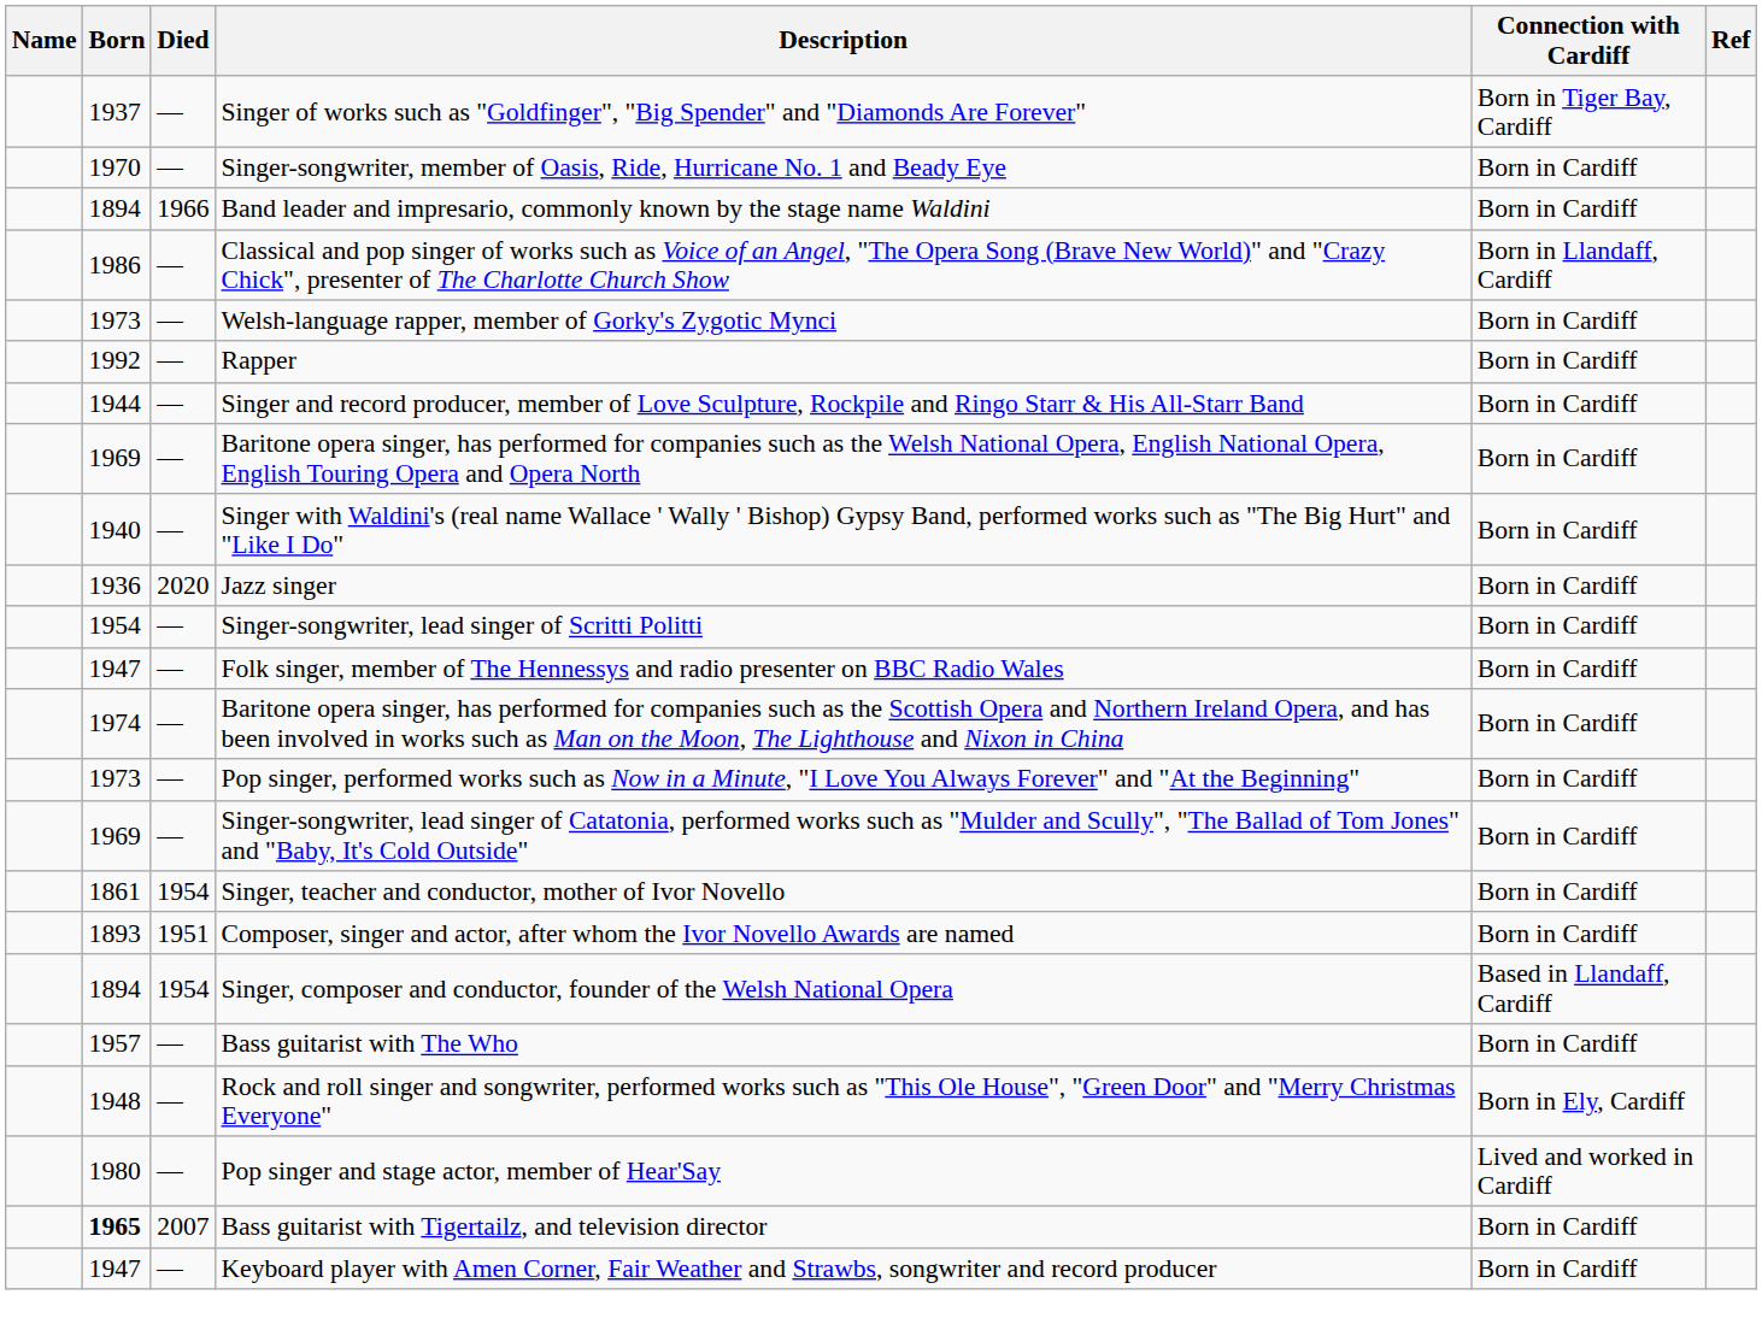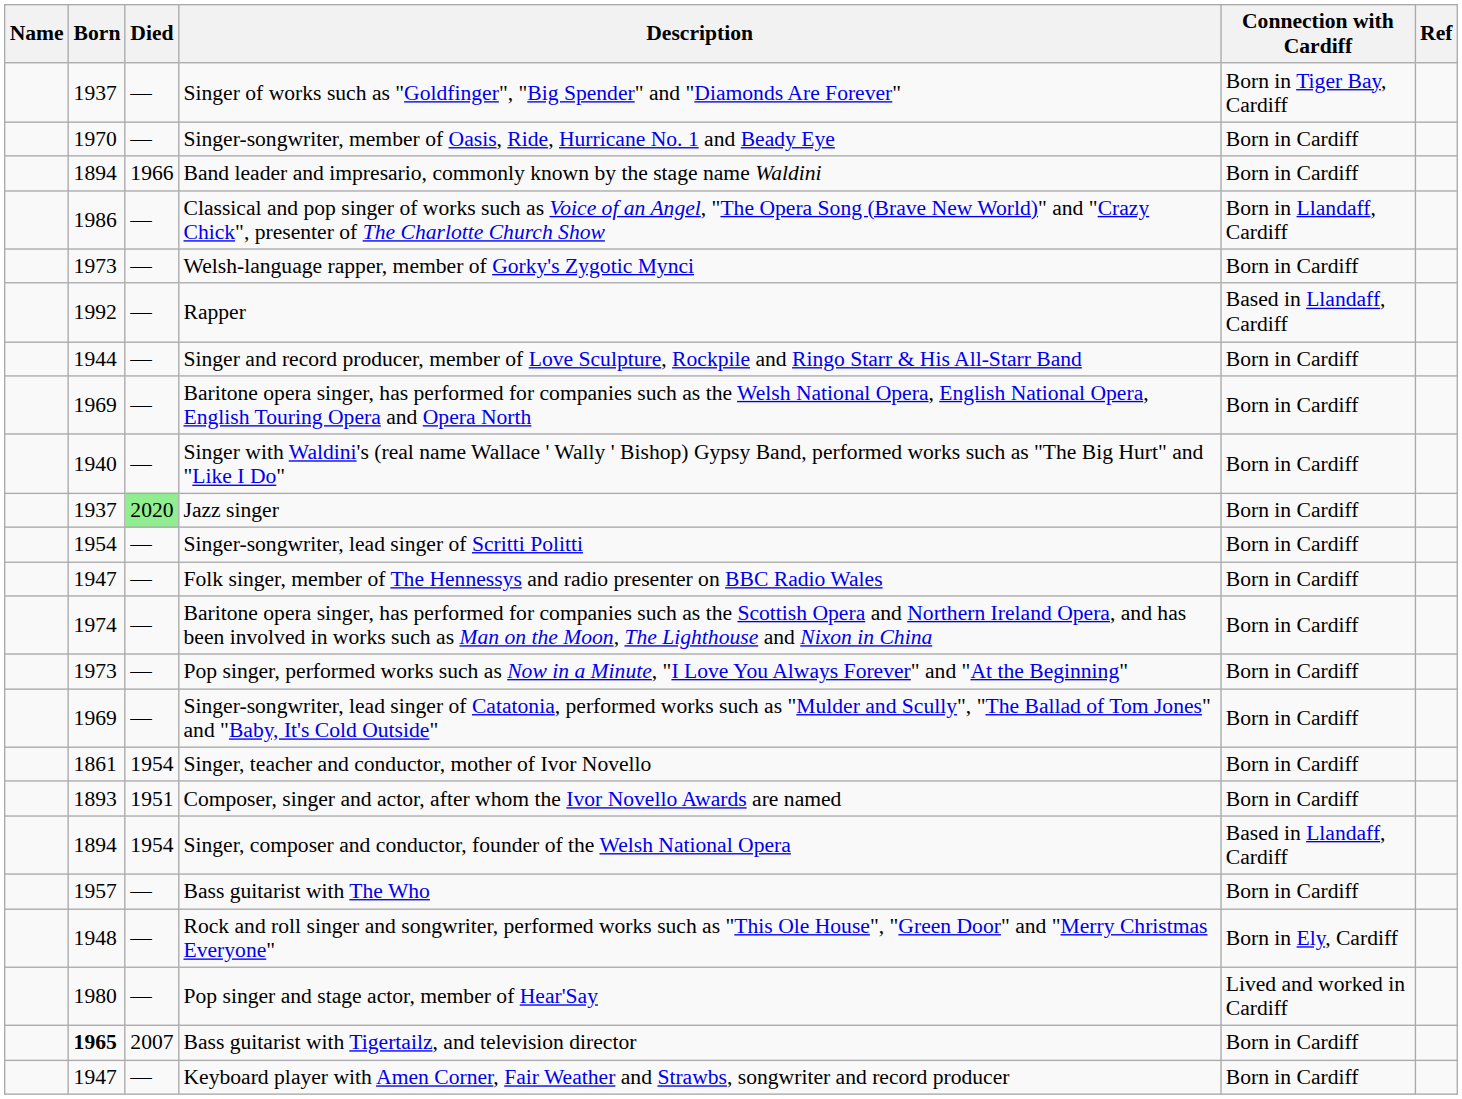 <table class="sortable wikitable" style="text-align: left; width: 68%;">
 <tr>
 <th scope="col">Name</th>
 <th scope="col">Born</th>
 <th scope="col">Died</th>
 <th scope="col">Description</th>
 <th scope="col">Connection with Cardiff</th>
 <th scope="col"><abbr>Ref</abbr></th>
 </tr>
 <tr>
 <td></td>
 <td>1937</td>
 <td>—</td>
 <td>Singer of works such as "<a href='#'>Goldfinger</a>", "<a href='#'>Big Spender</a>" and "<a href='#'>Diamonds Are Forever</a>"</td>
 <td>Born in <a href='#'>Tiger Bay</a>, Cardiff</td>
 <td></td>
 </tr>
 <tr>
 <td></td>
 <td>1970</td>
 <td>—</td>
 <td>Singer-songwriter, member of <a href='#'>Oasis</a>, <a href='#'>Ride</a>, <a href='#'>Hurricane No. 1</a> and <a href='#'>Beady Eye</a></td>
 <td>Born in Cardiff</td>
 <td></td>
 </tr>
 <tr>
 <td></td>
 <td>1894</td>
 <td>1966</td>
 <td>Band leader and impresario, commonly known by the stage name <em>Waldini</em></td>
 <td>Born in Cardiff</td>
 <td></td>
 </tr>
 <tr>
 <td></td>
 <td>1986</td>
 <td>—</td>
 <td>Classical and pop singer of works such as <em><a href='#'>Voice of an Angel</a></em>, "<a href='#'>The Opera Song (Brave New World)</a>" and "<a href='#'>Crazy Chick</a>", presenter of <em><a href='#'>The Charlotte Church Show</a></em></td>
 <td>Born in <a href='#'>Llandaff</a>, Cardiff</td>
 <td></td>
 </tr>
 <tr>
 <td></td>
 <td>1973</td>
 <td>—</td>
 <td>Welsh-language rapper, member of <a href='#'>Gorky's Zygotic Mynci</a></td>
 <td>Born in Cardiff</td>
 <td></td>
 </tr>
 <tr>
 <td></td>
 <td>1992</td>
 <td>—</td>
 <td>Rapper</td>
-<td>Born in Cardiff</td>
+<td>Based in <a href='#'>Llandaff</a>, Cardiff</td>
 <td></td>
 </tr>
 <tr>
 <td></td>
 <td>1944</td>
 <td>—</td>
 <td>Singer and record producer, member of <a href='#'>Love Sculpture</a>, <a href='#'>Rockpile</a> and <a href='#'>Ringo Starr & His All-Starr Band</a></td>
 <td>Born in Cardiff</td>
 <td></td>
 </tr>
 <tr>
 <td></td>
 <td>1969</td>
 <td>—</td>
 <td>Baritone opera singer, has performed for companies such as the <a href='#'>Welsh National Opera</a>, <a href='#'>English National Opera</a>, <a href='#'>English Touring Opera</a> and <a href='#'>Opera North</a></td>
 <td>Born in Cardiff</td>
 <td></td>
 </tr>
 <tr>
 <td></td>
 <td>1940</td>
 <td>—</td>
 <td>Singer with <a href='#'>Waldini</a>'s (real name Wallace ' Wally ' Bishop) Gypsy Band, performed works such as "The Big Hurt" and "<a href='#'>Like I Do</a>"</td>
 <td>Born in Cardiff</td>
 <td></td>
 </tr>
 <tr>
 <td></td>
-<td>1936</td>
-<td>2020</td>
+<td>1937</td>
+<td style="background: lightgreen;">2020</td>
 <td>Jazz singer</td>
 <td>Born in Cardiff</td>
 <td></td>
 </tr>
 <tr>
 <td></td>
 <td>1954</td>
 <td>—</td>
 <td>Singer-songwriter, lead singer of <a href='#'>Scritti Politti</a></td>
 <td>Born in Cardiff</td>
 <td></td>
 </tr>
 <tr>
 <td></td>
 <td>1947</td>
 <td>—</td>
 <td>Folk singer, member of <a href='#'>The Hennessys</a> and radio presenter on <a href='#'>BBC Radio Wales</a></td>
 <td>Born in Cardiff</td>
 <td></td>
 </tr>
 <tr>
 <td></td>
 <td>1974</td>
 <td>—</td>
 <td>Baritone opera singer, has performed for companies such as the <a href='#'>Scottish Opera</a> and <a href='#'>Northern Ireland Opera</a>, and has been involved in works such as <em><a href='#'>Man on the Moon</a></em>, <em><a href='#'>The Lighthouse</a></em> and <em><a href='#'>Nixon in China</a></em></td>
 <td>Born in Cardiff</td>
 <td></td>
 </tr>
 <tr>
 <td></td>
 <td>1973</td>
 <td>—</td>
 <td>Pop singer, performed works such as <em><a href='#'>Now in a Minute</a></em>, "<a href='#'>I Love You Always Forever</a>" and "<a href='#'>At the Beginning</a>"</td>
 <td>Born in Cardiff</td>
 <td></td>
 </tr>
 <tr>
 <td></td>
 <td>1969</td>
 <td>—</td>
 <td>Singer-songwriter, lead singer of <a href='#'>Catatonia</a>, performed works such as "<a href='#'>Mulder and Scully</a>", "<a href='#'>The Ballad of Tom Jones</a>" and "<a href='#'>Baby, It's Cold Outside</a>"</td>
 <td>Born in Cardiff</td>
 <td></td>
 </tr>
 <tr>
 <td></td>
 <td>1861</td>
 <td>1954</td>
 <td>Singer, teacher and conductor, mother of Ivor Novello</td>
 <td>Born in Cardiff</td>
 <td></td>
 </tr>
 <tr>
 <td></td>
 <td>1893</td>
 <td>1951</td>
 <td>Composer, singer and actor, after whom the <a href='#'>Ivor Novello Awards</a> are named</td>
 <td>Born in Cardiff</td>
 <td></td>
 </tr>
 <tr>
 <td></td>
 <td>1894</td>
 <td>1954</td>
 <td>Singer, composer and conductor, founder of the <a href='#'>Welsh National Opera</a></td>
 <td>Based in <a href='#'>Llandaff</a>, Cardiff</td>
 <td></td>
 </tr>
 <tr>
 <td></td>
 <td>1957</td>
 <td>—</td>
 <td>Bass guitarist with <a href='#'>The Who</a></td>
 <td>Born in Cardiff</td>
 <td></td>
 </tr>
 <tr>
 <td></td>
 <td>1948</td>
 <td>—</td>
 <td>Rock and roll singer and songwriter, performed works such as "<a href='#'>This Ole House</a>", "<a href='#'>Green Door</a>" and "<a href='#'>Merry Christmas Everyone</a>"</td>
 <td>Born in <a href='#'>Ely</a>, Cardiff</td>
 <td></td>
 </tr>
 <tr>
 <td></td>
 <td>1980</td>
 <td>—</td>
 <td>Pop singer and stage actor, member of <a href='#'>Hear'Say</a></td>
 <td>Lived and worked in Cardiff</td>
 <td></td>
 </tr>
 <tr>
 <td></td>
 <td><strong>1965</strong></td>
 <td>2007</td>
 <td>Bass guitarist with <a href='#'>Tigertailz</a>, and television director</td>
 <td>Born in Cardiff</td>
 <td></td>
 </tr>
 <tr>
 <td></td>
 <td>1947</td>
 <td>—</td>
 <td>Keyboard player with <a href='#'>Amen Corner</a>, <a href='#'>Fair Weather</a> and <a href='#'>Strawbs</a>, songwriter and record producer</td>
 <td>Born in Cardiff</td>
 <td></td>
 </tr>
 </table>
